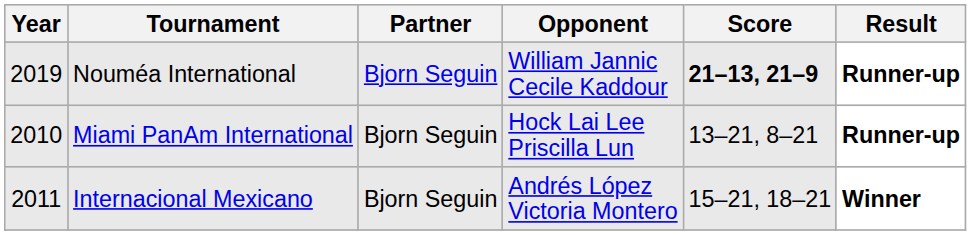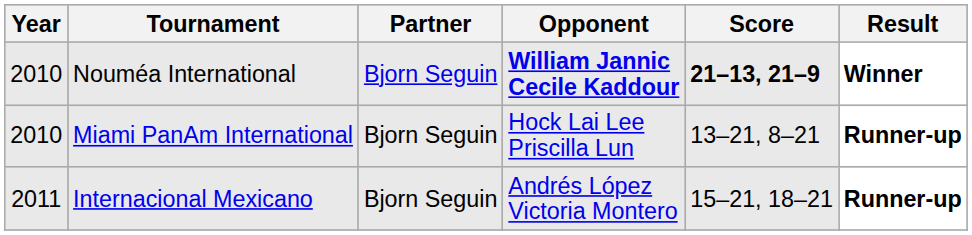 <table class="sortable wikitable" style="font-size: 90%;">
 <tr>
 <th>Year</th>
 <th>Tournament</th>
 <th>Partner</th>
 <th>Opponent</th>
 <th>Score</th>
 <th>Result</th>
 </tr>
 <tr style="background:#E9E9E9">
-<td align="center">2019</td>
+<td align="center">2010</td>
 <td align="left">Nouméa International</td>
 <td align="left"> <a href='#'>Bjorn Seguin</a></td>
-<td align="left"> <a href='#'>William Jannic</a> <br>  <a href='#'>Cecile Kaddour</a></td>
+<td align="left"><strong> <a href='#'>William Jannic</a> <br>  <a href='#'>Cecile Kaddour</a></strong></td>
 <td align="left"><strong>21–13, 21–9</strong></td>
-<td style="text-align:left; background:white"> <strong>Runner-up</strong></td>
+<td style="text-align:left; background:white"> <strong>Winner</strong></td>
 </tr>
 <tr style="background:#E9E9E9">
 <td align="center">2010</td>
 <td align="left"><a href='#'>Miami PanAm International</a></td>
 <td align="left"> Bjorn Seguin</td>
 <td align="left"> <a href='#'>Hock Lai Lee</a> <br>  <a href='#'>Priscilla Lun</a></td>
 <td align="left">13–21, 8–21</td>
 <td style="text-align:left; background:white"> <strong>Runner-up</strong></td>
 </tr>
 <tr style="background:#E9E9E9">
 <td align="center">2011</td>
 <td align="left"><a href='#'>Internacional Mexicano</a></td>
 <td align="left"> Bjorn Seguin</td>
 <td align="left"> <a href='#'>Andrés López</a> <br>  <a href='#'>Victoria Montero</a></td>
 <td align="left">15–21, 18–21</td>
-<td style="text-align:left; background:white"> <strong>Winner</strong></td>
+<td style="text-align:left; background:white"> <strong>Runner-up</strong></td>
 </tr>
 </table>
